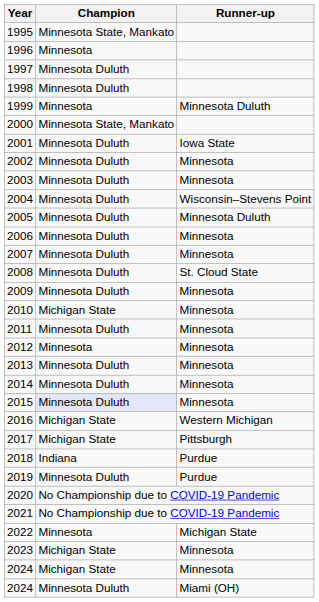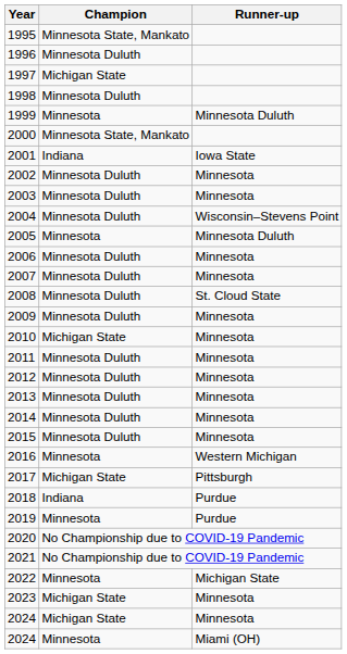 <table class="wikitable">
 <tr>
 <th>Year</th>
 <th>Champion</th>
 <th>Runner-up</th>
 </tr>
 <tr>
 <td>1995</td>
 <td>Minnesota State, Mankato</td>
 <td></td>
 </tr>
 <tr>
 <td>1996</td>
-<td>Minnesota</td>
+<td>Minnesota Duluth</td>
 <td></td>
 </tr>
 <tr>
 <td>1997</td>
-<td>Minnesota Duluth</td>
+<td>Michigan State</td>
 <td></td>
 </tr>
 <tr>
 <td>1998</td>
 <td>Minnesota Duluth</td>
 <td></td>
 </tr>
 <tr>
 <td>1999</td>
 <td>Minnesota</td>
 <td>Minnesota Duluth</td>
 </tr>
 <tr>
 <td>2000</td>
 <td>Minnesota State, Mankato</td>
 <td></td>
 </tr>
 <tr>
 <td>2001</td>
-<td>Minnesota Duluth</td>
+<td>Indiana</td>
 <td>Iowa State</td>
 </tr>
 <tr>
 <td>2002</td>
 <td>Minnesota Duluth</td>
 <td>Minnesota</td>
 </tr>
 <tr>
 <td>2003</td>
 <td>Minnesota Duluth</td>
 <td>Minnesota</td>
 </tr>
 <tr>
 <td>2004</td>
 <td>Minnesota Duluth</td>
 <td>Wisconsin–Stevens Point</td>
 </tr>
 <tr>
 <td>2005</td>
-<td>Minnesota Duluth</td>
+<td>Minnesota</td>
 <td>Minnesota Duluth</td>
 </tr>
 <tr>
 <td>2006</td>
 <td>Minnesota Duluth</td>
 <td>Minnesota</td>
 </tr>
 <tr>
 <td>2007</td>
 <td>Minnesota Duluth</td>
 <td>Minnesota</td>
 </tr>
 <tr>
 <td>2008</td>
 <td>Minnesota Duluth</td>
 <td>St. Cloud State</td>
 </tr>
 <tr>
 <td>2009</td>
 <td>Minnesota Duluth</td>
 <td>Minnesota</td>
 </tr>
 <tr>
 <td>2010</td>
 <td>Michigan State</td>
 <td>Minnesota</td>
 </tr>
 <tr>
 <td>2011</td>
 <td>Minnesota Duluth</td>
 <td>Minnesota</td>
 </tr>
 <tr>
 <td>2012</td>
-<td>Minnesota</td>
+<td>Minnesota Duluth</td>
 <td>Minnesota</td>
 </tr>
 <tr>
 <td>2013</td>
 <td>Minnesota Duluth</td>
 <td>Minnesota</td>
 </tr>
 <tr>
 <td>2014</td>
 <td>Minnesota Duluth</td>
 <td>Minnesota</td>
 </tr>
 <tr>
 <td>2015</td>
-<td style="background: lavender;">Minnesota Duluth</td>
+<td>Minnesota Duluth</td>
 <td>Minnesota</td>
 </tr>
 <tr>
 <td>2016</td>
-<td>Michigan State</td>
+<td>Minnesota</td>
 <td>Western Michigan</td>
 </tr>
 <tr>
 <td>2017</td>
 <td>Michigan State</td>
 <td>Pittsburgh</td>
 </tr>
 <tr>
 <td>2018</td>
 <td>Indiana</td>
 <td>Purdue</td>
 </tr>
 <tr>
 <td>2019</td>
-<td>Minnesota Duluth</td>
+<td>Minnesota</td>
 <td>Purdue</td>
 </tr>
 <tr>
 <td>2020</td>
 <td colspan="2">No Championship due to <a href='#'>COVID-19 Pandemic</a></td>
 </tr>
 <tr>
 <td>2021</td>
 <td colspan="2">No Championship due to <a href='#'>COVID-19 Pandemic</a></td>
 </tr>
 <tr>
 <td>2022</td>
 <td>Minnesota</td>
 <td>Michigan State</td>
 </tr>
 <tr>
 <td>2023</td>
 <td>Michigan State</td>
 <td>Minnesota</td>
 </tr>
 <tr>
 <td>2024</td>
 <td>Michigan State</td>
 <td>Minnesota</td>
 </tr>
 <tr>
 <td>2024</td>
-<td>Minnesota Duluth</td>
+<td>Minnesota</td>
 <td>Miami (OH)</td>
 </tr>
 </table>
